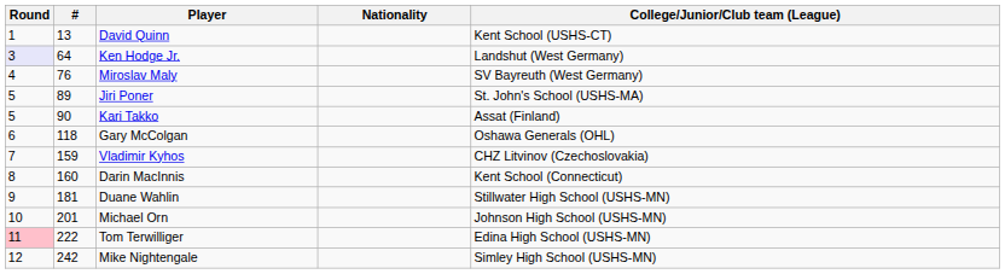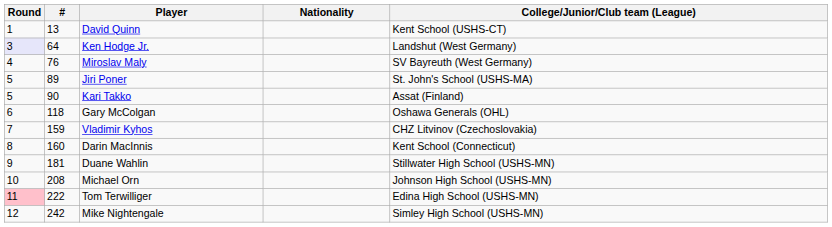 <table class="wikitable">
 <tr align="center">
 <th bgcolor="#DDDDFF" width="4.0%">Round</th>
 <th bgcolor="#DDDDFF" width="4.0%">#</th>
 <th bgcolor="#DDDDFF" width="21.0%">Player</th>
 <th bgcolor="#DDDDFF" width="14.5%">Nationality</th>
 <th bgcolor="#DDDDFF" width="50.0%">College/Junior/Club team (League)</th>
 </tr>
 <tr>
 <td>1</td>
 <td>13</td>
 <td><a href='#'>David Quinn</a></td>
 <td></td>
 <td>Kent School (USHS-CT)</td>
 </tr>
 <tr>
 <td style="background: lavender;">3</td>
 <td>64</td>
 <td><a href='#'>Ken Hodge Jr.</a></td>
 <td></td>
 <td>Landshut (West Germany)</td>
 </tr>
 <tr>
 <td>4</td>
 <td>76</td>
 <td><a href='#'>Miroslav Maly</a></td>
 <td></td>
 <td>SV Bayreuth (West Germany)</td>
 </tr>
 <tr>
 <td>5</td>
 <td>89</td>
 <td><a href='#'>Jiri Poner</a></td>
 <td></td>
 <td>St. John's School (USHS-MA)</td>
 </tr>
 <tr>
 <td>5</td>
 <td>90</td>
 <td><a href='#'>Kari Takko</a></td>
 <td></td>
 <td>Assat (Finland)</td>
 </tr>
 <tr>
 <td>6</td>
 <td>118</td>
 <td>Gary McColgan</td>
 <td></td>
 <td>Oshawa Generals (OHL)</td>
 </tr>
 <tr>
 <td>7</td>
 <td>159</td>
 <td><a href='#'>Vladimir Kyhos</a></td>
 <td></td>
 <td>CHZ Litvinov (Czechoslovakia)</td>
 </tr>
 <tr>
 <td>8</td>
 <td>160</td>
 <td>Darin MacInnis</td>
 <td></td>
 <td>Kent School (Connecticut)</td>
 </tr>
 <tr>
 <td>9</td>
 <td>181</td>
 <td>Duane Wahlin</td>
 <td></td>
 <td>Stillwater High School (USHS-MN)</td>
 </tr>
 <tr>
 <td>10</td>
-<td>201</td>
+<td>208</td>
 <td>Michael Orn</td>
 <td></td>
 <td>Johnson High School (USHS-MN)</td>
 </tr>
 <tr>
 <td style="background: pink;">11</td>
 <td>222</td>
 <td>Tom Terwilliger</td>
 <td></td>
 <td>Edina High School (USHS-MN)</td>
 </tr>
 <tr>
 <td>12</td>
 <td>242</td>
 <td>Mike Nightengale</td>
 <td></td>
 <td>Simley High School (USHS-MN)</td>
 </tr>
 </table>
